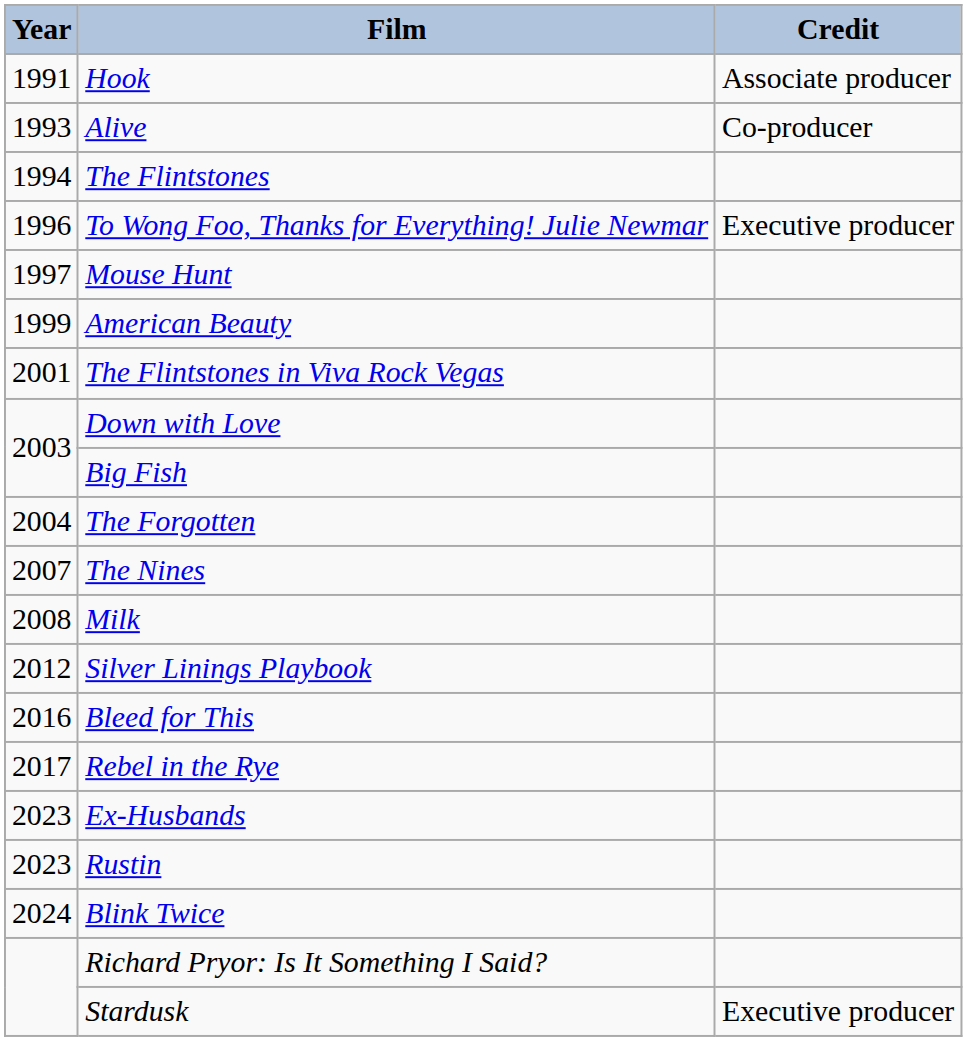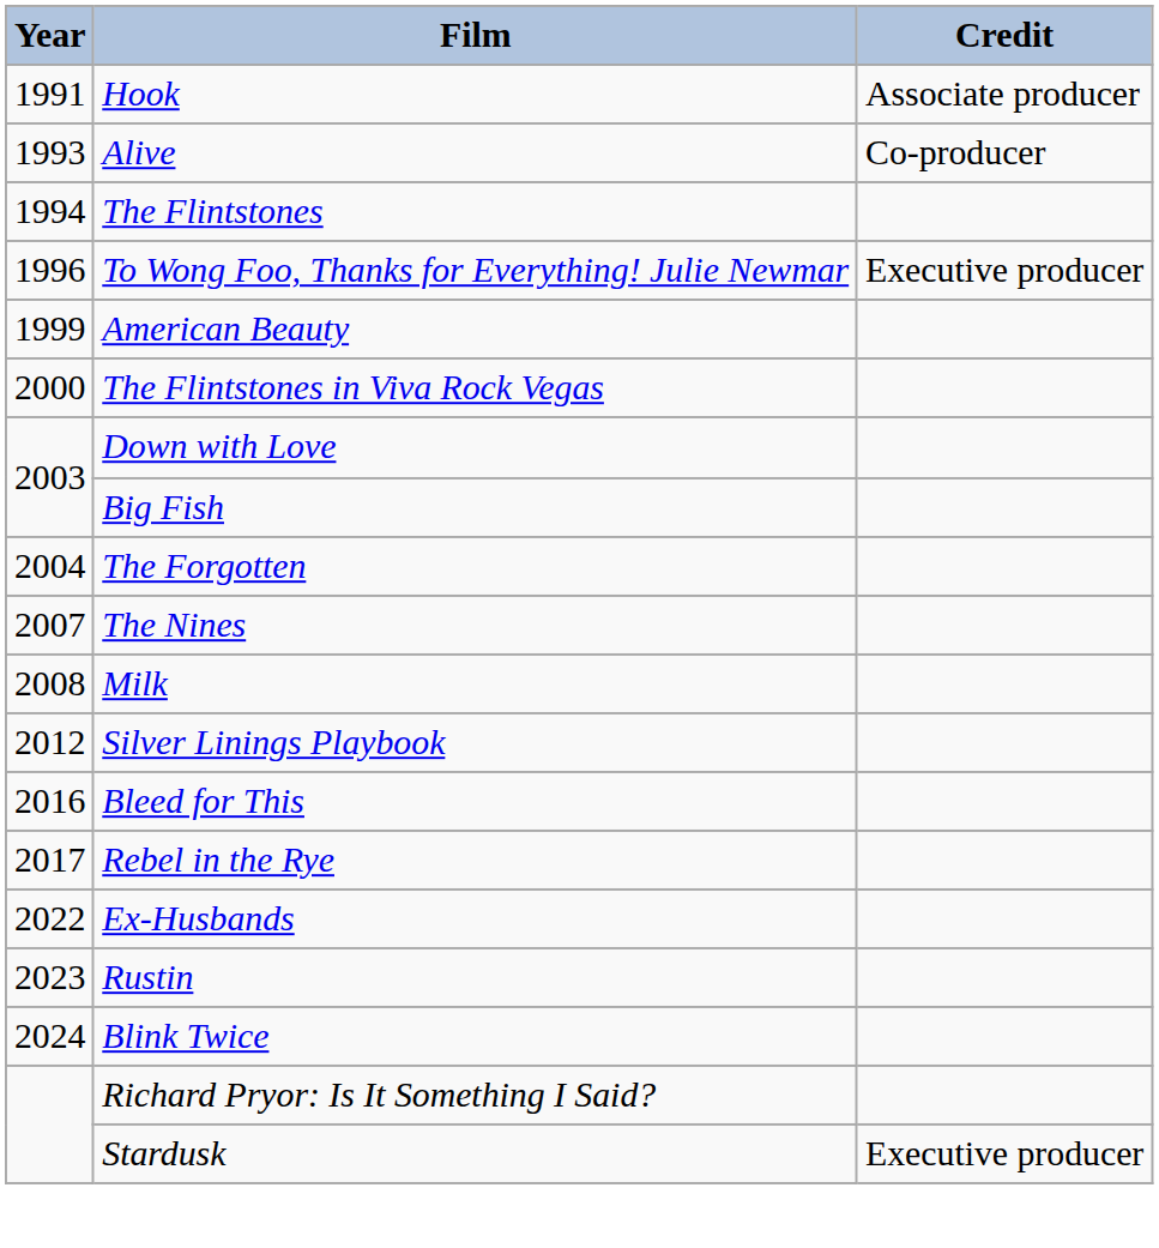 <table class="wikitable" style="font-size:95%;">
 <tr>
 <th style="background:#B0C4DE;">Year</th>
 <th style="background:#B0C4DE;">Film</th>
 <th style="background:#B0C4DE;">Credit</th>
 </tr>
 <tr>
 <td>1991</td>
 <td><em><a href='#'>Hook</a></em></td>
 <td>Associate producer</td>
 </tr>
 <tr>
 <td>1993</td>
 <td><em><a href='#'>Alive</a></em></td>
 <td>Co-producer</td>
 </tr>
 <tr>
 <td>1994</td>
 <td><em><a href='#'>The Flintstones</a></em></td>
 <td></td>
 </tr>
 <tr>
 <td>1996</td>
 <td><em><a href='#'>To Wong Foo, Thanks for Everything! Julie Newmar</a></em></td>
 <td>Executive producer</td>
 </tr>
 <tr>
-<td>1997</td>
-<td><em><a href='#'>Mouse Hunt</a></em></td>
-<td></td>
-</tr>
-<tr>
 <td>1999</td>
 <td><em><a href='#'>American Beauty</a></em></td>
 <td></td>
 </tr>
 <tr>
-<td>2001</td>
+<td>2000</td>
 <td><em><a href='#'>The Flintstones in Viva Rock Vegas</a></em></td>
 <td></td>
 </tr>
 <tr>
 <td rowspan=2>2003</td>
 <td><em><a href='#'>Down with Love</a></em></td>
 <td></td>
 </tr>
 <tr>
 <td><em><a href='#'>Big Fish</a></em></td>
 <td></td>
 </tr>
 <tr>
 <td>2004</td>
 <td><em><a href='#'>The Forgotten</a></em></td>
 <td></td>
 </tr>
 <tr>
 <td>2007</td>
 <td><em><a href='#'>The Nines</a></em></td>
 <td></td>
 </tr>
 <tr>
 <td>2008</td>
 <td><em><a href='#'>Milk</a></em></td>
 <td></td>
 </tr>
 <tr>
 <td>2012</td>
 <td><em><a href='#'>Silver Linings Playbook</a></em></td>
 <td></td>
 </tr>
 <tr>
 <td>2016</td>
 <td><em><a href='#'>Bleed for This</a></em></td>
 <td></td>
 </tr>
 <tr>
 <td>2017</td>
 <td><em><a href='#'>Rebel in the Rye</a></em></td>
 <td></td>
 </tr>
 <tr>
-<td>2023</td>
+<td>2022</td>
 <td><em><a href='#'>Ex-Husbands</a></em></td>
 <td></td>
 </tr>
 <tr>
 <td>2023</td>
 <td><em><a href='#'>Rustin</a></em></td>
 <td></td>
 </tr>
 <tr>
 <td>2024</td>
 <td><em><a href='#'>Blink Twice</a></em></td>
 </tr>
 <tr>
 <td rowspan=2 style="text-align:center;"></td>
 <td><em>Richard Pryor: Is It Something I Said?</em></td>
 <td></td>
 </tr>
 <tr>
 <td><em>Stardusk</em></td>
 <td>Executive producer</td>
 </tr>
 </table>
